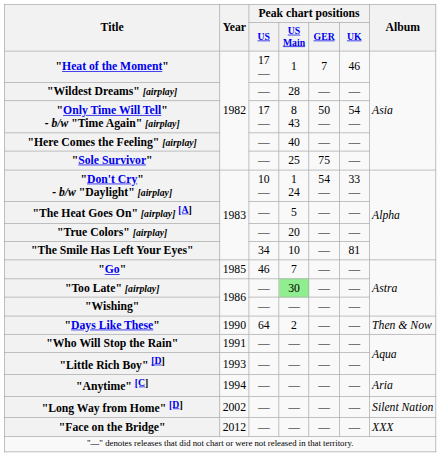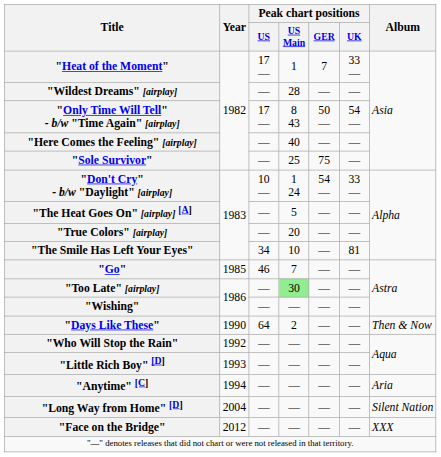 <table class="wikitable plainrowheaders" style="text-align:center;">
 <tr>
 <th rowspan="2" style="width:18em;">Title</th>
 <th rowspan="2">Year</th>
 <th colspan="4">Peak chart positions</th>
 <th rowspan="2">Album</th>
 </tr>
 <tr style="font-size:smaller;">
 <th width="35"><a href='#'>US</a><br></th>
 <th width="35"><a href='#'>US Main</a><br></th>
 <th width="35"><a href='#'>GER</a><br></th>
 <th width="35"><a href='#'>UK</a><br></th>
 </tr>
 <tr>
 <th scope="row">"<a href='#'>Heat of the Moment</a>"</th>
 <td rowspan="5">1982</td>
 <td>17<br>—</td>
 <td>1</td>
 <td>7</td>
-<td>46</td>
+<td>33<br>—</td>
 <td align="left" rowspan="5"><em>Asia</em></td>
 </tr>
 <tr>
 <th scope="row">"Wildest Dreams" <em><small>[airplay]</small></em></th>
 <td>—</td>
 <td>28</td>
 <td>—</td>
 <td>—</td>
 </tr>
 <tr>
 <th scope="row">"<a href='#'>Only Time Will Tell</a>" <br><em>- b/w</em> "Time Again" <em><small>[airplay]</small></em></th>
 <td>17<br>—</td>
 <td>8<br>43</td>
 <td>50<br>—</td>
 <td>54<br>—</td>
 </tr>
 <tr>
 <th scope="row">"Here Comes the Feeling" <em><small>[airplay]</small></em></th>
 <td>—</td>
 <td>40</td>
 <td>—</td>
 <td>—</td>
 </tr>
 <tr>
 <th scope="row">"<a href='#'>Sole Survivor</a>"</th>
 <td>—</td>
 <td>25</td>
 <td>75</td>
 <td>—</td>
 </tr>
 <tr>
 <th scope="row">"<a href='#'>Don't Cry</a>" <br><em>- b/w</em> "Daylight" <em><small>[airplay]</small></em></th>
 <td rowspan="4">1983</td>
 <td>10<br>—</td>
 <td>1<br>24</td>
 <td>54<br>—</td>
 <td>33<br>—</td>
 <td align="left" rowspan="4"><em>Alpha</em></td>
 </tr>
 <tr>
 <th scope="row">"The Heat Goes On" <em><small>[airplay]</small></em> <sup><span></span><a href='#'>[A</a>]</sup></th>
 <td>—</td>
 <td>5</td>
 <td>—</td>
 <td>—</td>
 </tr>
 <tr>
 <th scope="row">"True Colors" <em><small>[airplay]</small></em></th>
 <td>—</td>
 <td>20</td>
 <td>—</td>
 <td>—</td>
 </tr>
 <tr>
 <th scope="row">"The Smile Has Left Your Eyes"</th>
 <td>34</td>
 <td>10</td>
 <td>—</td>
 <td>81</td>
 </tr>
 <tr>
 <th scope="row">"<a href='#'>Go</a>"</th>
 <td>1985</td>
 <td>46</td>
 <td>7</td>
 <td>—</td>
 <td>—</td>
 <td align="left" rowspan="3"><em>Astra</em></td>
 </tr>
 <tr>
 <th scope="row">"Too Late" <em><small>[airplay]</small></em></th>
 <td rowspan="2">1986</td>
 <td>—</td>
 <td style="background: lightgreen;">30</td>
 <td>—</td>
 <td>—</td>
 </tr>
 <tr>
 <th scope="row">"Wishing"</th>
 <td>—</td>
 <td>—</td>
 <td>—</td>
 <td>—</td>
 </tr>
 <tr>
 <th scope="row">"<a href='#'>Days Like These</a>"</th>
 <td rowspan="1">1990</td>
 <td>64</td>
 <td>2</td>
 <td>—</td>
 <td>—</td>
 <td align="left" rowspan="1"><em>Then & Now</em></td>
 </tr>
 <tr>
 <th scope="row">"Who Will Stop the Rain"</th>
-<td rowspan="1">1991</td>
+<td rowspan="1">1992</td>
 <td>—</td>
 <td>—</td>
 <td>—</td>
 <td>—</td>
 <td align="left" rowspan="2"><em>Aqua</em></td>
 </tr>
 <tr>
 <th scope="row">"Little Rich Boy" <sup><span></span><a href='#'>[D</a>]</sup></th>
 <td>1993</td>
 <td>—</td>
 <td>—</td>
 <td>—</td>
 <td>—</td>
 </tr>
 <tr>
 <th scope="row">"Anytime" <sup><span></span><a href='#'>[C</a>]</sup></th>
 <td rowspan="1">1994</td>
 <td>—</td>
 <td>—</td>
 <td>—</td>
 <td>—</td>
 <td align="left" rowspan="1"><em>Aria</em></td>
 </tr>
 <tr>
 <th scope="row">"Long Way from Home" <sup><span></span><a href='#'>[D</a>]</sup></th>
-<td rowspan="1">2002</td>
+<td rowspan="1">2004</td>
 <td>—</td>
 <td>—</td>
 <td>—</td>
 <td>—</td>
 <td align="left" rowspan="1"><em>Silent Nation</em></td>
 </tr>
 <tr>
 <th scope="row">"Face on the Bridge"</th>
 <td rowspan="1">2012</td>
 <td>—</td>
 <td>—</td>
 <td>—</td>
 <td>—</td>
 <td align="left" rowspan="1"><em>XXX</em></td>
 </tr>
 <tr>
 <td colspan="10" style="text-align:center; font-size:9pt;">"—" denotes releases that did not chart or were not released in that territory.</td>
 </tr>
 </table>
